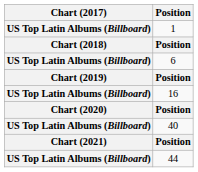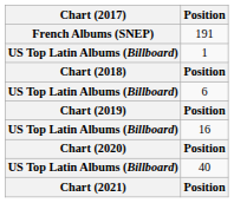 <table class="wikitable plainrowheaders" style="text-align:center">
 <tr>
 <th scope="col">Chart (2017)</th>
 <th scope="col">Position</th>
+</tr>
+<tr>
+<th scope="row">French Albums (SNEP)</th>
+<td>191</td>
 </tr>
 <tr>
 <th scope="row">US Top Latin Albums (<em>Billboard</em>)</th>
 <td>1</td>
 </tr>
 <tr>
 <th scope="col">Chart (2018)</th>
 <th scope="col">Position</th>
 </tr>
 <tr>
 <th scope="row">US Top Latin Albums (<em>Billboard</em>)</th>
 <td>6</td>
 </tr>
 <tr>
 <th scope="col">Chart (2019)</th>
 <th scope="col">Position</th>
 </tr>
 <tr>
 <th scope="row">US Top Latin Albums (<em>Billboard</em>)</th>
 <td>16</td>
 </tr>
 <tr>
 <th scope="col">Chart (2020)</th>
 <th scope="col">Position</th>
 </tr>
 <tr>
 <th scope="row">US Top Latin Albums (<em>Billboard</em>)</th>
 <td>40</td>
 </tr>
 <tr>
 <th scope="col">Chart (2021)</th>
 <th scope="col">Position</th>
 </tr>
-<tr>
-<th scope="row">US Top Latin Albums (<em>Billboard</em>)</th>
-<td>44</td>
-</tr>
 </table>
